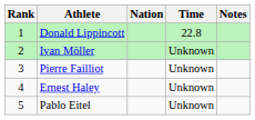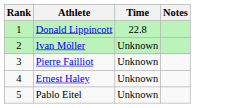 <table class="wikitable sortable" style="text-align:center">
 <tr>
 <th>Rank</th>
 <th>Athlete</th>
-<th>Nation</th>
 <th>Time</th>
 <th>Notes</th>
 </tr>
 <tr bgcolor=bbf3bb>
 <td>1</td>
 <td align=left><a href='#'>Donald Lippincott</a></td>
-<td align=left></td>
 <td>22.8</td>
 <td></td>
 </tr>
 <tr bgcolor=bbf3bb>
 <td>2</td>
 <td align=left><a href='#'>Ivan Möller</a></td>
-<td align=left></td>
 <td data-sort-value=30.0>Unknown</td>
 <td></td>
 </tr>
 <tr>
 <td>3</td>
 <td align=left><a href='#'>Pierre Failliot</a></td>
-<td align=left></td>
 <td data-sort-value=30.0>Unknown</td>
 <td></td>
 </tr>
 <tr>
 <td>4</td>
 <td align=left><a href='#'>Ernest Haley</a></td>
-<td align=left></td>
 <td data-sort-value=30.0>Unknown</td>
 <td></td>
 </tr>
 <tr>
 <td>5</td>
 <td align=left>Pablo Eitel</td>
-<td align=left></td>
 <td data-sort-value=30.0>Unknown</td>
 <td></td>
 </tr>
 </table>
